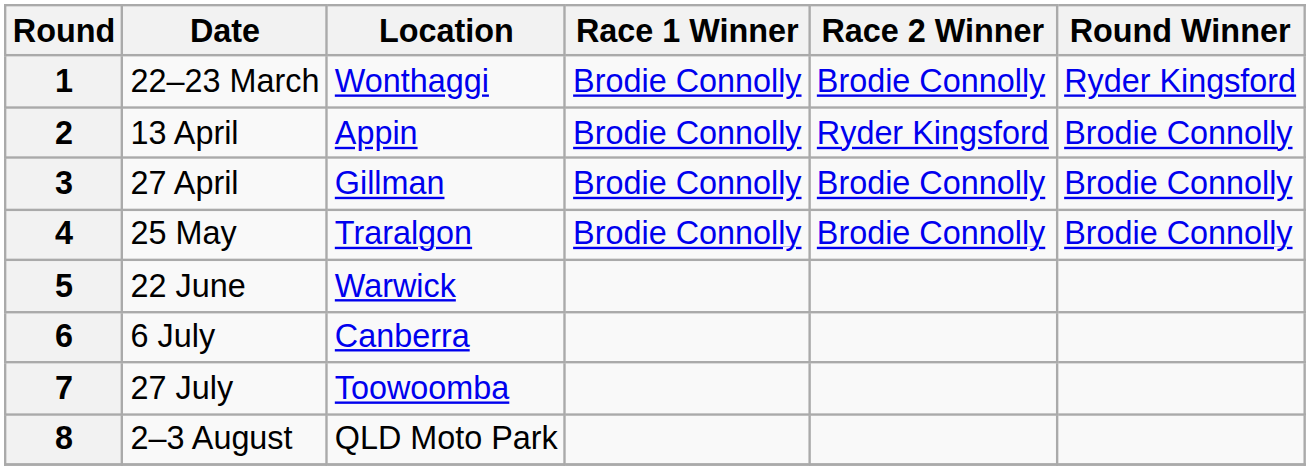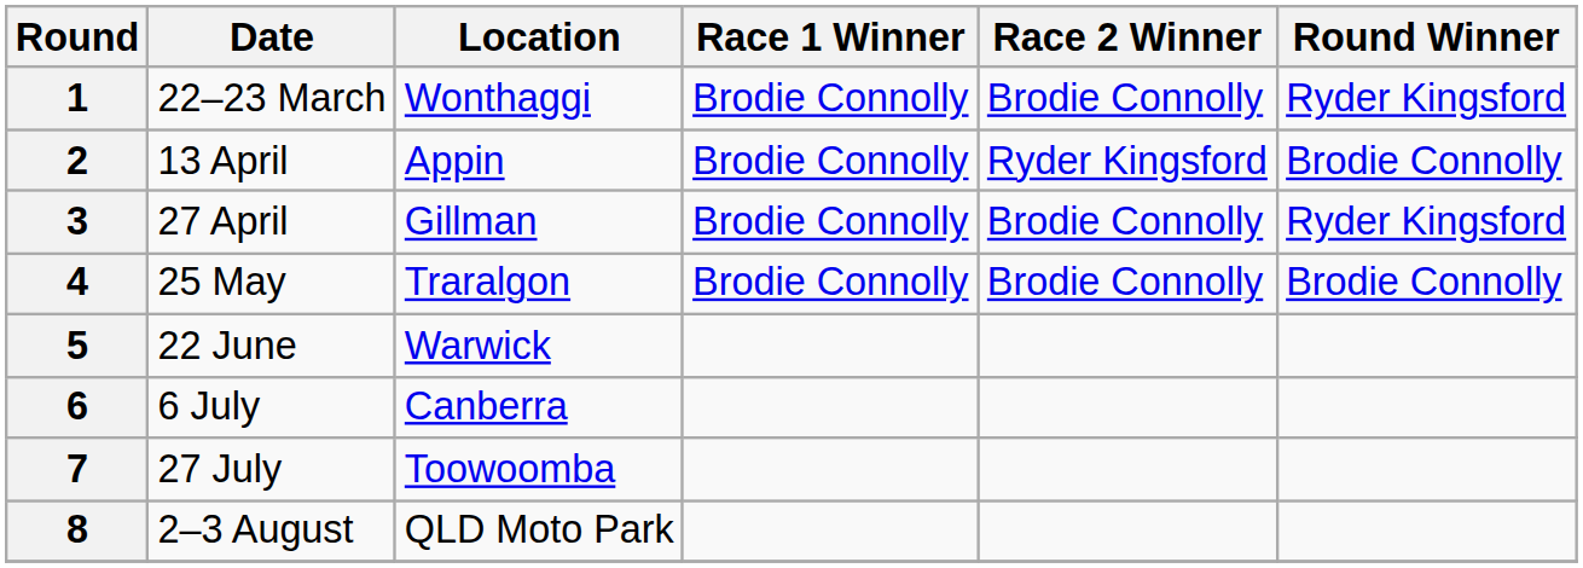 <table class="wikitable" style="font-size: 85%;">
 <tr>
 <th>Round</th>
 <th>Date</th>
 <th>Location</th>
 <th>Race 1 Winner</th>
 <th>Race 2 Winner</th>
 <th>Round Winner</th>
 </tr>
 <tr>
 <th>1</th>
 <td>22–23 March</td>
 <td> <a href='#'>Wonthaggi</a></td>
 <td> <a href='#'>Brodie Connolly</a></td>
 <td> <a href='#'>Brodie Connolly</a></td>
 <td> <a href='#'>Ryder Kingsford</a></td>
 </tr>
 <tr>
 <th>2</th>
 <td>13 April</td>
 <td> <a href='#'>Appin</a></td>
 <td> <a href='#'>Brodie Connolly</a></td>
 <td> <a href='#'>Ryder Kingsford</a></td>
 <td> <a href='#'>Brodie Connolly</a></td>
 </tr>
 <tr>
 <th>3</th>
 <td>27 April</td>
 <td> <a href='#'>Gillman</a></td>
 <td> <a href='#'>Brodie Connolly</a></td>
 <td> <a href='#'>Brodie Connolly</a></td>
-<td> <a href='#'>Brodie Connolly</a></td>
+<td> <a href='#'>Ryder Kingsford</a></td>
 </tr>
 <tr>
 <th>4</th>
 <td>25 May</td>
 <td> <a href='#'>Traralgon</a></td>
 <td> <a href='#'>Brodie Connolly</a></td>
 <td> <a href='#'>Brodie Connolly</a></td>
 <td> <a href='#'>Brodie Connolly</a></td>
 </tr>
 <tr>
 <th>5</th>
 <td>22 June</td>
 <td> <a href='#'>Warwick</a></td>
 <td></td>
 <td></td>
 <td></td>
 </tr>
 <tr>
 <th>6</th>
 <td>6 July</td>
 <td> <a href='#'>Canberra</a></td>
 <td></td>
 <td></td>
 <td></td>
 </tr>
 <tr>
 <th>7</th>
 <td>27 July</td>
 <td> <a href='#'>Toowoomba</a></td>
 <td></td>
 <td></td>
 <td></td>
 </tr>
 <tr>
 <th>8</th>
 <td>2–3 August</td>
 <td> QLD Moto Park</td>
 <td></td>
 <td></td>
 <td></td>
 </tr>
 <tr>
 </tr>
 </table>
